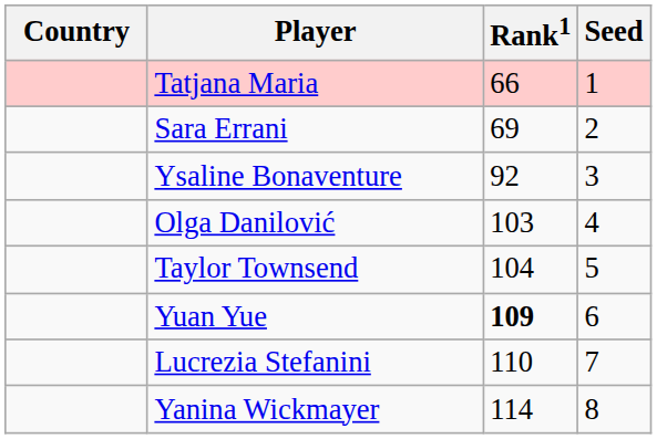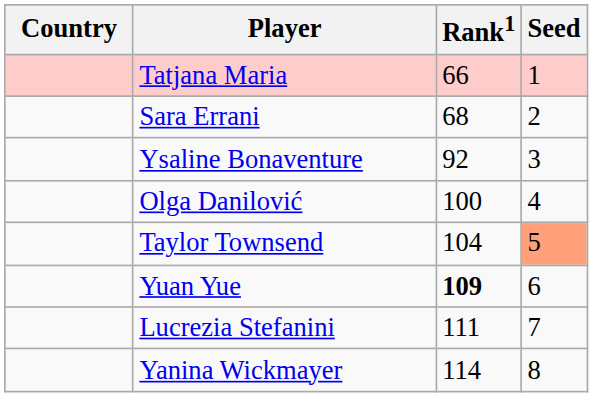 <table class="sortable wikitable">
 <tr>
 <th width="70">Country</th>
 <th width="175">Player</th>
 <th>Rank<sup>1</sup></th>
 <th>Seed</th>
 </tr>
 <tr style="background:#fcc;">
 <td></td>
 <td><a href='#'>Tatjana Maria</a></td>
 <td>66</td>
 <td>1</td>
 </tr>
 <tr>
 <td></td>
 <td><a href='#'>Sara Errani</a></td>
-<td>69</td>
+<td>68</td>
 <td>2</td>
 </tr>
 <tr>
 <td></td>
 <td><a href='#'>Ysaline Bonaventure</a></td>
 <td>92</td>
 <td>3</td>
 </tr>
 <tr>
 <td></td>
 <td><a href='#'>Olga Danilović</a></td>
-<td>103</td>
+<td>100</td>
 <td>4</td>
 </tr>
 <tr>
 <td></td>
 <td><a href='#'>Taylor Townsend</a></td>
 <td>104</td>
-<td>5</td>
+<td style="background: lightsalmon;">5</td>
 </tr>
 <tr>
 <td></td>
 <td><a href='#'>Yuan Yue</a></td>
 <td><strong>109</strong></td>
 <td>6</td>
 </tr>
 <tr>
 <td></td>
 <td><a href='#'>Lucrezia Stefanini</a></td>
-<td>110</td>
+<td>111</td>
 <td>7</td>
 </tr>
 <tr>
 <td></td>
 <td><a href='#'>Yanina Wickmayer</a></td>
 <td>114</td>
 <td>8</td>
 </tr>
 </table>
